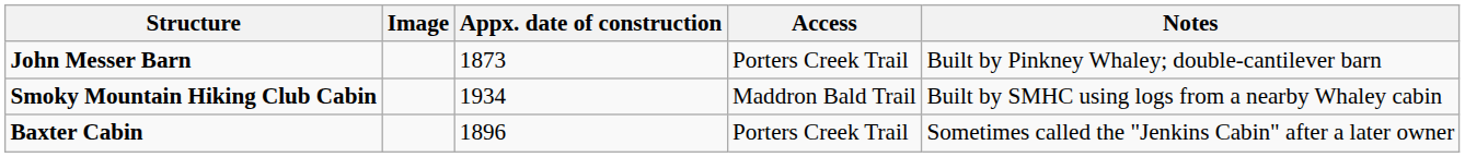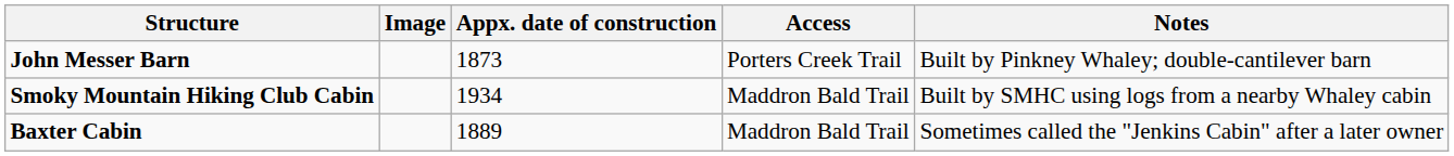 <table class="wikitable">
 <tr>
 <th>Structure</th>
 <th>Image</th>
 <th>Appx. date of construction</th>
 <th>Access</th>
 <th>Notes</th>
 </tr>
 <tr>
 <td><strong>John Messer Barn</strong></td>
 <td></td>
 <td>1873</td>
 <td>Porters Creek Trail</td>
 <td>Built by Pinkney Whaley; double-cantilever barn</td>
 </tr>
 <tr>
 <td><strong>Smoky Mountain Hiking Club Cabin</strong></td>
 <td></td>
 <td>1934</td>
 <td>Maddron Bald Trail</td>
 <td>Built by SMHC using logs from a nearby Whaley cabin</td>
 </tr>
 <tr>
 <td><strong>Baxter Cabin</strong></td>
 <td></td>
-<td>1896</td>
-<td>Porters Creek Trail</td>
+<td>1889</td>
+<td>Maddron Bald Trail</td>
 <td>Sometimes called the "Jenkins Cabin" after a later owner</td>
 </tr>
 </table>
